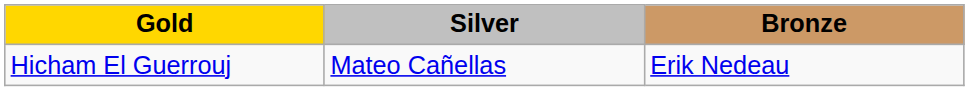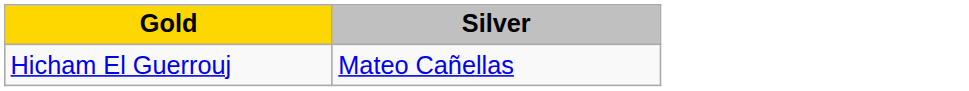 <table class="wikitable" style="text-align:left">
 <tr align="center">
 <td width=200 bgcolor=gold><strong>Gold</strong></td>
 <td width=200 bgcolor=silver><strong>Silver</strong></td>
-<td width=200 bgcolor=CC9966><strong>Bronze</strong></td>
 </tr>
 <tr>
 <td><a href='#'>Hicham El Guerrouj</a><br><em></em></td>
 <td><a href='#'>Mateo Cañellas</a><br><em></em></td>
-<td><a href='#'>Erik Nedeau</a><br><em></em></td>
 </tr>
 </table>
